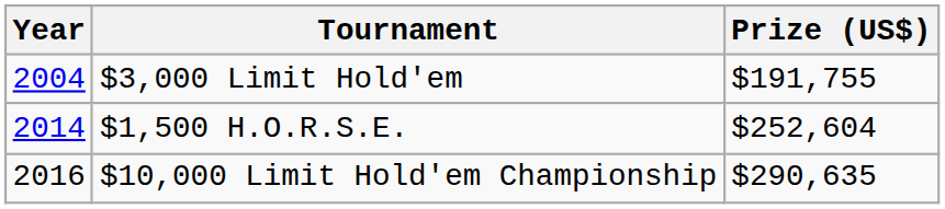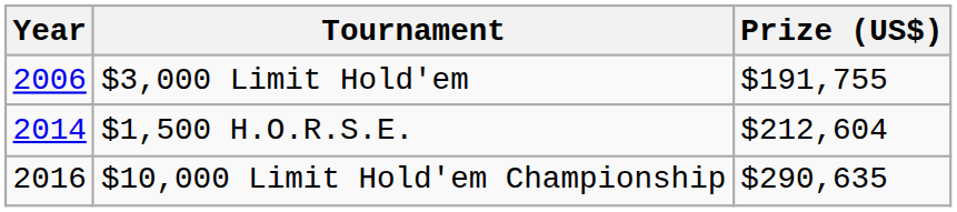 <table class="wikitable">
 <tr>
 <th>Year</th>
 <th>Tournament</th>
 <th>Prize (US$)</th>
 </tr>
 <tr>
-<td><a href='#'>2004</a></td>
+<td><a href='#'>2006</a></td>
 <td>$3,000 Limit Hold'em</td>
 <td>$191,755</td>
 </tr>
 <tr>
 <td><a href='#'>2014</a></td>
 <td>$1,500 H.O.R.S.E.</td>
-<td>$252,604</td>
+<td>$212,604</td>
 </tr>
 <tr>
 <td>2016</td>
 <td>$10,000 Limit Hold'em Championship</td>
 <td>$290,635</td>
 </tr>
 </table>
